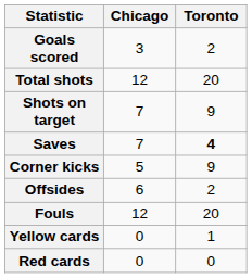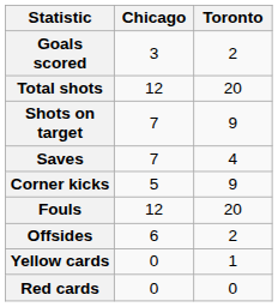 <table class="wikitable plainrowheaders" style="text-align:center">
 <tr>
 <th scope="col" style="width:100px;">Statistic</th>
 <th scope="col" style="width:70px;">Chicago</th>
 <th scope="col" style="width:70px;">Toronto</th>
 </tr>
 <tr>
 <th scope=row>Goals scored</th>
 <td>3</td>
 <td>2</td>
 </tr>
 <tr>
 <th scope=row>Total shots</th>
 <td>12</td>
 <td>20</td>
 </tr>
 <tr>
 <th scope=row>Shots on target</th>
 <td>7</td>
 <td>9</td>
 </tr>
 <tr>
 <th scope=row>Saves</th>
 <td>7</td>
-<td><strong>4</strong></td>
+<td>4</td>
 </tr>
 <tr>
 <th scope=row>Corner kicks</th>
 <td>5</td>
 <td>9</td>
 </tr>
 <tr>
+<th scope=row>Fouls</th>
+<td>12</td>
+<td>20</td>
+</tr>
+<tr>
 <th scope=row>Offsides</th>
 <td>6</td>
 <td>2</td>
-</tr>
-<tr>
-<th scope=row>Fouls</th>
-<td>12</td>
-<td>20</td>
 </tr>
 <tr>
 <th scope=row>Yellow cards</th>
 <td>0</td>
 <td>1</td>
 </tr>
 <tr>
 <th scope=row>Red cards</th>
 <td>0</td>
 <td>0</td>
 </tr>
 </table>
